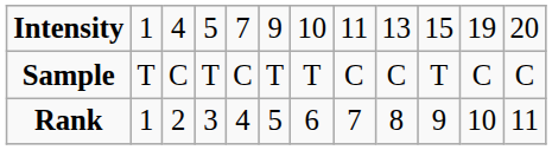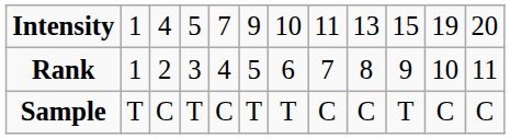 <table class="wikitable" style="text-align:center; margin:1em auto;">
 <tr>
 <td><strong>Intensity</strong></td>
 <td>1</td>
 <td>4</td>
 <td>5</td>
 <td>7</td>
 <td>9</td>
 <td>10</td>
 <td>11</td>
 <td>13</td>
 <td>15</td>
 <td>19</td>
 <td>20</td>
 </tr>
 <tr>
+<td><strong>Rank</strong></td>
+<td>1</td>
+<td>2</td>
+<td>3</td>
+<td>4</td>
+<td>5</td>
+<td>6</td>
+<td>7</td>
+<td>8</td>
+<td>9</td>
+<td>10</td>
+<td>11</td>
+</tr>
+<tr>
 <td><strong>Sample</strong></td>
 <td>T</td>
 <td>C</td>
 <td>T</td>
 <td>C</td>
 <td>T</td>
 <td>T</td>
 <td>C</td>
 <td>C</td>
 <td>T</td>
 <td>C</td>
 <td>C</td>
 </tr>
-<tr>
-<td><strong>Rank</strong></td>
-<td>1</td>
-<td>2</td>
-<td>3</td>
-<td>4</td>
-<td>5</td>
-<td>6</td>
-<td>7</td>
-<td>8</td>
-<td>9</td>
-<td>10</td>
-<td>11</td>
-</tr>
 </table>
